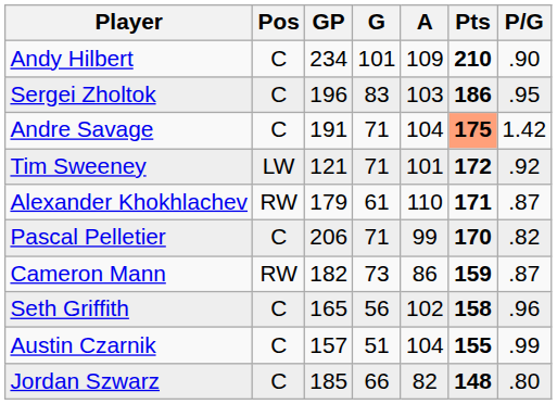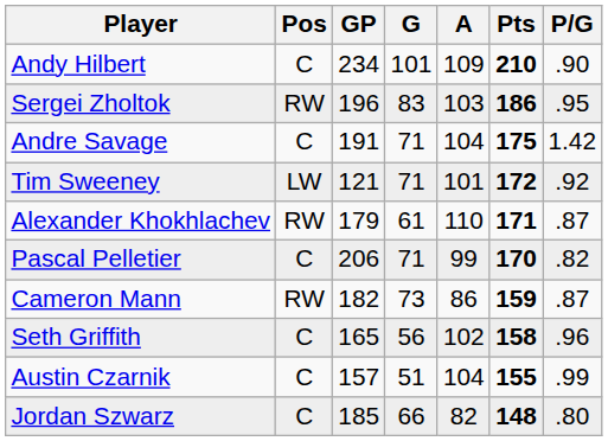 <table class="wikitable">
 <tr>
 <th>Player</th>
 <th>Pos</th>
 <th>GP</th>
 <th>G</th>
 <th>A</th>
 <th>Pts</th>
 <th>P/G</th>
 </tr>
 <tr align="center">
 <td align="left"><a href='#'>Andy Hilbert</a></td>
 <td>C</td>
 <td>234</td>
 <td>101</td>
 <td>109</td>
 <td><strong>210</strong></td>
 <td>.90</td>
 </tr>
 <tr align="center" bgcolor="#eeeeee">
 <td align="left"><a href='#'>Sergei Zholtok</a></td>
-<td>C</td>
+<td>RW</td>
 <td>196</td>
 <td>83</td>
 <td>103</td>
 <td><strong>186</strong></td>
 <td>.95</td>
 </tr>
 <tr align="center">
 <td align="left"><a href='#'>Andre Savage</a></td>
 <td>C</td>
 <td>191</td>
 <td>71</td>
 <td>104</td>
-<td style="background: lightsalmon;"><strong>175</strong></td>
+<td><strong>175</strong></td>
 <td>1.42</td>
 </tr>
 <tr align="center" bgcolor="#eeeeee">
 <td align="left"><a href='#'>Tim Sweeney</a></td>
 <td>LW</td>
 <td>121</td>
 <td>71</td>
 <td>101</td>
 <td><strong>172</strong></td>
 <td>.92</td>
 </tr>
 <tr align="center">
 <td align="left"><a href='#'>Alexander Khokhlachev</a></td>
 <td>RW</td>
 <td>179</td>
 <td>61</td>
 <td>110</td>
 <td><strong>171</strong></td>
 <td>.87</td>
 </tr>
 <tr align="center" bgcolor="#eeeeee">
 <td align="left"><a href='#'>Pascal Pelletier</a></td>
 <td>C</td>
 <td>206</td>
 <td>71</td>
 <td>99</td>
 <td><strong>170</strong></td>
 <td>.82</td>
 </tr>
 <tr align="center">
 <td align="left"><a href='#'>Cameron Mann</a></td>
 <td>RW</td>
 <td>182</td>
 <td>73</td>
 <td>86</td>
 <td><strong>159</strong></td>
 <td>.87</td>
 </tr>
 <tr align="center"  bgcolor="#eeeeee">
 <td align="left"><a href='#'>Seth Griffith</a></td>
 <td>C</td>
 <td>165</td>
 <td>56</td>
 <td>102</td>
 <td><strong>158</strong></td>
 <td>.96</td>
 </tr>
 <tr align="center">
 <td align="left"><a href='#'>Austin Czarnik</a></td>
 <td>C</td>
 <td>157</td>
 <td>51</td>
 <td>104</td>
 <td><strong>155</strong></td>
 <td>.99</td>
 </tr>
 <tr align="center" bgcolor="#eeeeee">
 <td align="left"><a href='#'>Jordan Szwarz</a></td>
 <td>C</td>
 <td>185</td>
 <td>66</td>
 <td>82</td>
 <td><strong>148</strong></td>
 <td>.80</td>
 </tr>
 </table>
